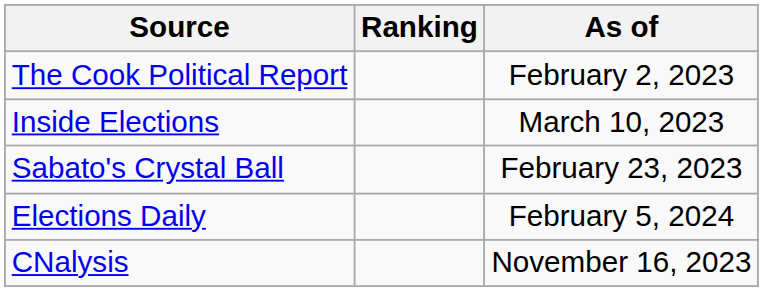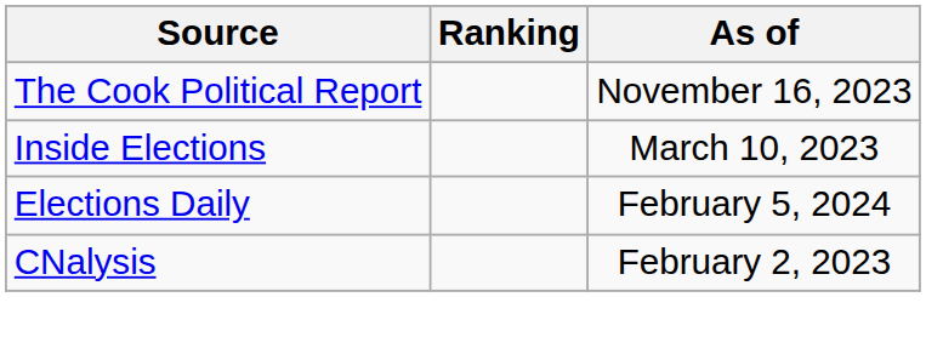 <table class="wikitable" style="text-align:center">
 <tr>
 <th>Source</th>
 <th>Ranking</th>
 <th>As of</th>
 </tr>
 <tr>
 <td style="text-align:left"><a href='#'>The Cook Political Report</a></td>
 <td></td>
-<td>February 2, 2023</td>
+<td>November 16, 2023</td>
 </tr>
 <tr>
 <td style="text-align:left"><a href='#'>Inside Elections</a></td>
 <td></td>
 <td>March 10, 2023</td>
-</tr>
-<tr>
-<td style="text-align:left"><a href='#'>Sabato's Crystal Ball</a></td>
-<td></td>
-<td>February 23, 2023</td>
 </tr>
 <tr>
 <td align=left><a href='#'>Elections Daily</a></td>
 <td></td>
 <td>February 5, 2024</td>
 </tr>
 <tr>
 <td align=left><a href='#'>CNalysis</a></td>
 <td></td>
-<td>November 16, 2023</td>
+<td>February 2, 2023</td>
 </tr>
 </table>
